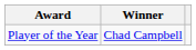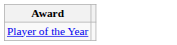 <table class="wikitable">
 <tr>
 <th>Award</th>
-<th>Winner</th>
 <th></th>
 </tr>
 <tr>
 <td><a href='#'>Player of the Year</a></td>
-<td> <a href='#'>Chad Campbell</a></td>
 <td></td>
 </tr>
 </table>
